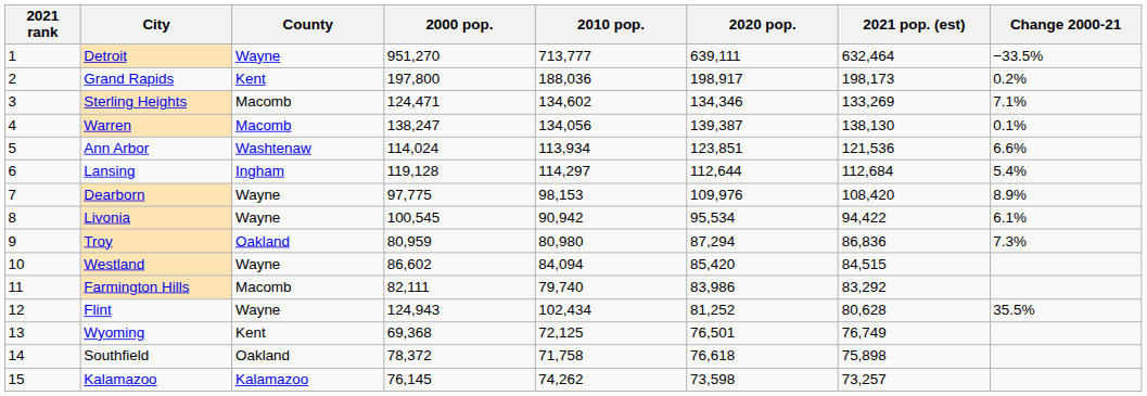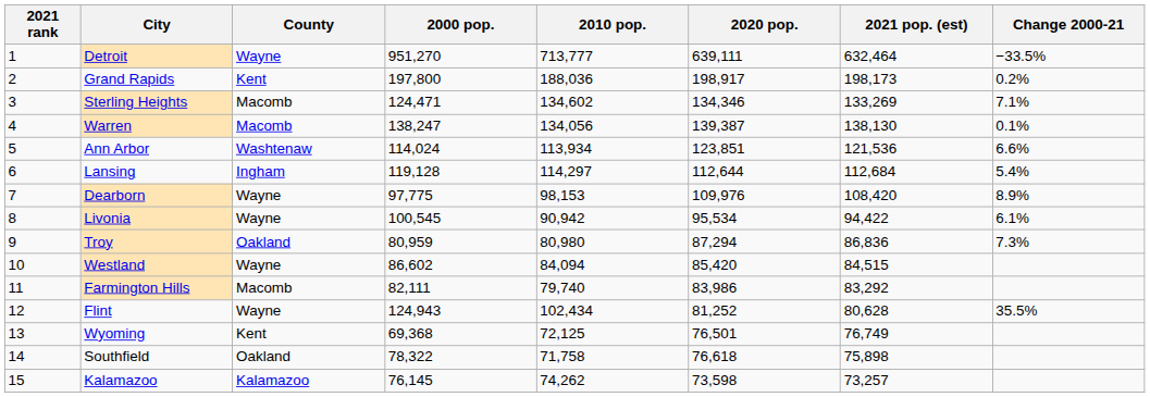 <table class="wikitable sortable">
 <tr>
 <th bgcolor="#DDDDFF" width="5%">2021<br>rank</th>
 <th bgcolor="#DDDDFF" width="10%">City</th>
 <th bgcolor="#DDDDFF" width="10%">County</th>
 <th bgcolor="#DDDDFF" width="10%">2000 pop.</th>
 <th bgcolor="#DDDDFF" width="10%">2010 pop.</th>
 <th bgcolor="#DDDDFF" width="10%">2020 pop.</th>
 <th bgcolor="#DDDDFF" width="10%">2021 pop. (est)</th>
 <th bgcolor="#DDDDFF" width="10%">Change 2000-21</th>
 </tr>
 <tr align="left">
 <td>1</td>
 <td bgcolor=#FFE5B4><a href='#'>Detroit</a></td>
 <td><a href='#'>Wayne</a></td>
 <td>951,270</td>
 <td>713,777</td>
 <td>639,111</td>
 <td>632,464</td>
 <td>−33.5% </td>
 </tr>
 <tr align="left">
 <td>2</td>
 <td><a href='#'>Grand Rapids</a></td>
 <td><a href='#'>Kent</a></td>
 <td>197,800</td>
 <td>188,036</td>
 <td>198,917</td>
 <td>198,173</td>
 <td>0.2% </td>
 </tr>
 <tr align="left">
 <td>3</td>
 <td bgcolor=#FFE5B4><a href='#'>Sterling Heights</a></td>
 <td>Macomb</td>
 <td>124,471</td>
 <td>134,602</td>
 <td>134,346</td>
 <td>133,269</td>
 <td>7.1% </td>
 </tr>
 <tr align="left">
 <td>4</td>
 <td bgcolor=#FFE5B4><a href='#'>Warren</a></td>
 <td><a href='#'>Macomb</a></td>
 <td>138,247</td>
 <td>134,056</td>
 <td>139,387</td>
 <td>138,130</td>
 <td>0.1% </td>
 </tr>
 <tr align="left">
 <td>5</td>
 <td><a href='#'>Ann Arbor</a></td>
 <td><a href='#'>Washtenaw</a></td>
 <td>114,024</td>
 <td>113,934</td>
 <td>123,851</td>
 <td>121,536</td>
 <td>6.6% </td>
 </tr>
 <tr align="left">
 <td>6</td>
 <td><a href='#'>Lansing</a></td>
 <td><a href='#'>Ingham</a></td>
 <td>119,128</td>
 <td>114,297</td>
 <td>112,644</td>
 <td>112,684</td>
 <td>5.4% </td>
 </tr>
 <tr align="left">
 <td>7</td>
 <td bgcolor=#FFE5B4><a href='#'>Dearborn</a></td>
 <td>Wayne</td>
 <td>97,775</td>
 <td>98,153</td>
 <td>109,976</td>
 <td>108,420</td>
 <td>8.9% </td>
 </tr>
 <tr align="left">
 <td>8</td>
 <td bgcolor=#FFE5B4><a href='#'>Livonia</a></td>
 <td>Wayne</td>
 <td>100,545</td>
 <td>90,942</td>
 <td>95,534</td>
 <td>94,422</td>
 <td>6.1% </td>
 </tr>
 <tr align="left">
 <td>9</td>
 <td bgcolor=#FFE5B4><a href='#'>Troy</a></td>
 <td><a href='#'>Oakland</a></td>
 <td>80,959</td>
 <td>80,980</td>
 <td>87,294</td>
 <td>86,836</td>
 <td>7.3% </td>
 </tr>
 <tr align="left">
 <td>10</td>
 <td bgcolor=#FFE5B4><a href='#'>Westland</a></td>
 <td>Wayne</td>
 <td>86,602</td>
 <td>84,094</td>
 <td>85,420</td>
 <td>84,515</td>
 <td></td>
 </tr>
 <tr align="left">
 <td>11</td>
 <td bgcolor=#FFE5B4><a href='#'>Farmington Hills</a></td>
 <td>Macomb</td>
 <td>82,111</td>
 <td>79,740</td>
 <td>83,986</td>
 <td>83,292</td>
 <td></td>
 </tr>
 <tr align="left">
 <td>12</td>
 <td><a href='#'>Flint</a></td>
 <td>Wayne</td>
 <td>124,943</td>
 <td>102,434</td>
 <td>81,252</td>
 <td>80,628</td>
 <td>35.5% </td>
 </tr>
 <tr align="left">
 <td>13</td>
 <td><a href='#'>Wyoming</a></td>
 <td>Kent</td>
 <td>69,368</td>
 <td>72,125</td>
 <td>76,501</td>
 <td>76,749</td>
 <td></td>
 </tr>
 <tr>
 <td>14</td>
 <td>Southfield</td>
 <td>Oakland</td>
-<td>78,372</td>
+<td>78,322</td>
 <td>71,758</td>
 <td>76,618</td>
 <td>75,898</td>
 <td></td>
 </tr>
 <tr align="left">
 <td>15</td>
 <td><a href='#'>Kalamazoo</a></td>
 <td><a href='#'>Kalamazoo</a></td>
 <td>76,145</td>
 <td>74,262</td>
 <td>73,598</td>
 <td>73,257</td>
 <td></td>
 </tr>
 </table>
